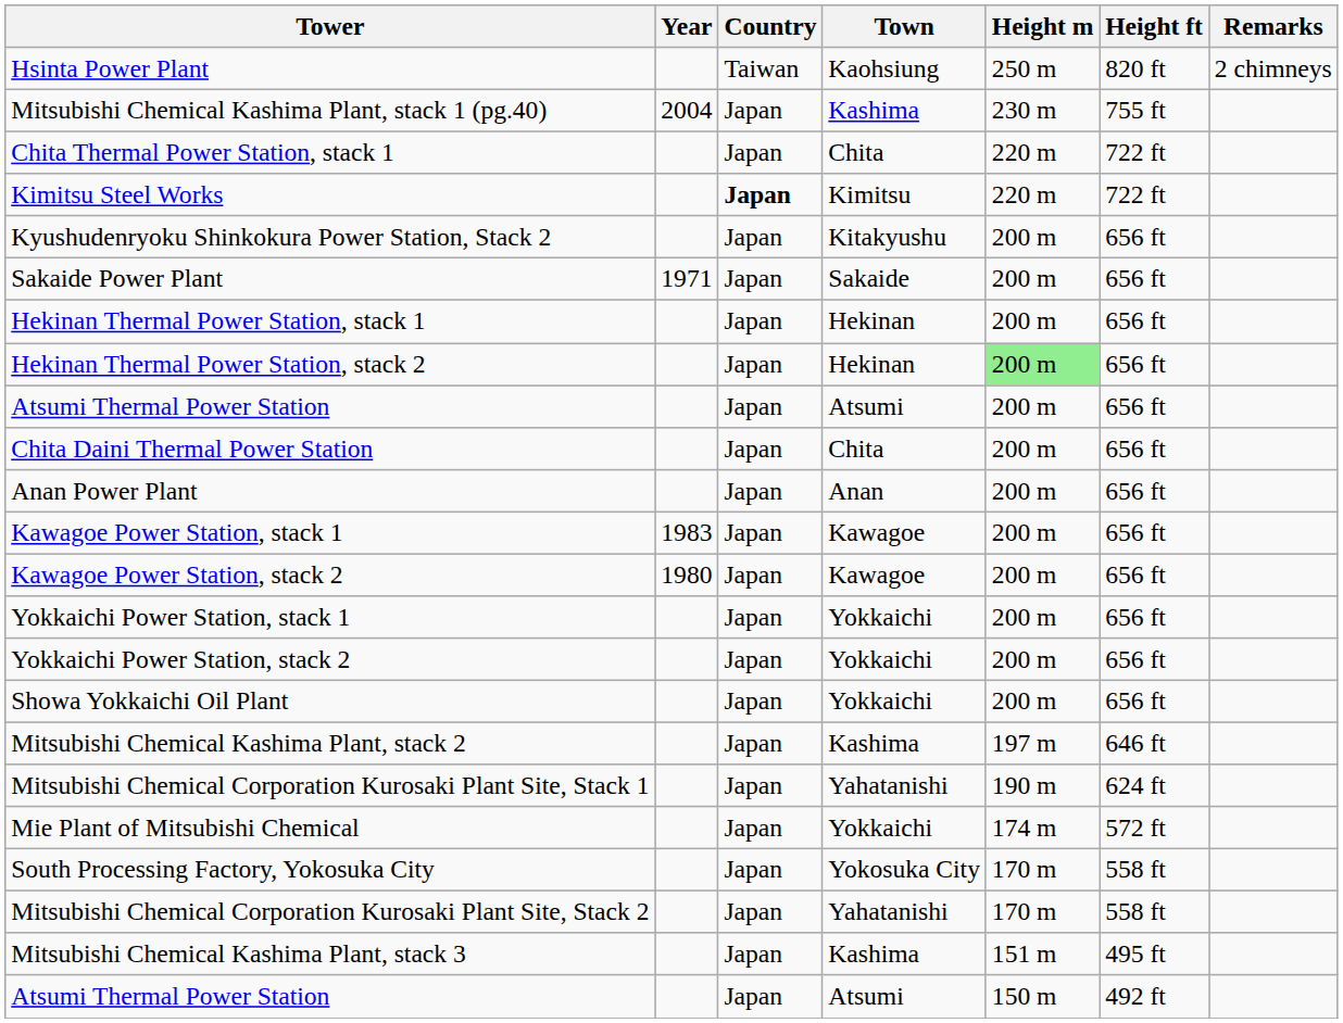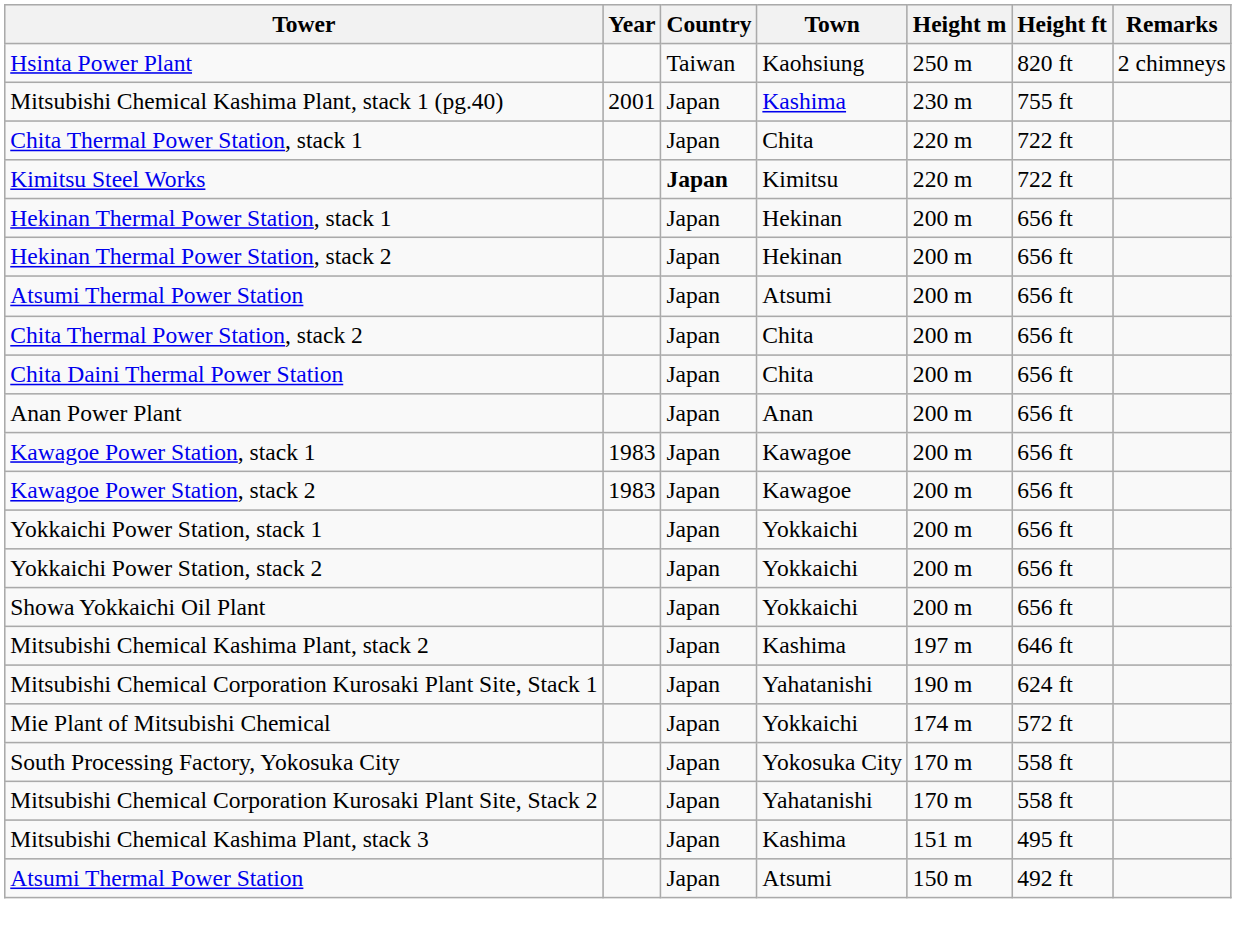 <table class="wikitable sortable" style="font-size:95%;">
 <tr>
 <th>Tower</th>
 <th>Year</th>
 <th>Country</th>
 <th>Town</th>
 <th>Height m</th>
 <th>Height ft</th>
 <th>Remarks</th>
 </tr>
 <tr>
 <td><a href='#'>Hsinta Power Plant</a></td>
 <td></td>
 <td>Taiwan</td>
 <td>Kaohsiung</td>
 <td>250 m</td>
 <td>820 ft</td>
 <td>2 chimneys</td>
 </tr>
 <tr>
 <td>Mitsubishi Chemical Kashima Plant, stack 1 (pg.40)</td>
-<td>2004</td>
+<td>2001</td>
 <td>Japan</td>
 <td><a href='#'>Kashima</a></td>
 <td>230 m</td>
 <td>755 ft</td>
 <td></td>
 </tr>
 <tr>
 <td><a href='#'>Chita Thermal Power Station</a>, stack 1</td>
 <td></td>
 <td>Japan</td>
 <td>Chita</td>
 <td>220 m</td>
 <td>722 ft</td>
 <td></td>
 </tr>
 <tr>
 <td><a href='#'>Kimitsu Steel Works</a></td>
 <td></td>
 <td><strong>Japan</strong></td>
 <td>Kimitsu</td>
 <td>220 m</td>
 <td>722 ft</td>
 <td></td>
 </tr>
 <tr>
-<td>Kyushudenryoku Shinkokura Power Station, Stack 2</td>
-<td></td>
-<td>Japan</td>
-<td>Kitakyushu</td>
-<td>200 m</td>
-<td>656 ft</td>
-<td></td>
-</tr>
-<tr>
-<td>Sakaide Power Plant</td>
-<td>1971</td>
-<td>Japan</td>
-<td>Sakaide</td>
-<td>200 m</td>
-<td>656 ft</td>
-<td></td>
-</tr>
-<tr>
 <td><a href='#'>Hekinan Thermal Power Station</a>, stack 1</td>
 <td></td>
 <td>Japan</td>
 <td>Hekinan</td>
 <td>200 m</td>
 <td>656 ft</td>
 <td></td>
 </tr>
 <tr>
 <td><a href='#'>Hekinan Thermal Power Station</a>, stack 2</td>
 <td></td>
 <td>Japan</td>
 <td>Hekinan</td>
-<td style="background: lightgreen;">200 m</td>
+<td>200 m</td>
 <td>656 ft</td>
 <td></td>
 </tr>
 <tr>
 <td><a href='#'>Atsumi Thermal Power Station</a></td>
 <td></td>
 <td>Japan</td>
 <td>Atsumi</td>
+<td>200 m</td>
+<td>656 ft</td>
+<td></td>
+</tr>
+<tr>
+<td><a href='#'>Chita Thermal Power Station</a>, stack 2</td>
+<td></td>
+<td>Japan</td>
+<td>Chita</td>
 <td>200 m</td>
 <td>656 ft</td>
 <td></td>
 </tr>
 <tr>
 <td><a href='#'>Chita Daini Thermal Power Station</a></td>
 <td></td>
 <td>Japan</td>
 <td>Chita</td>
 <td>200 m</td>
 <td>656 ft</td>
 <td></td>
 </tr>
 <tr>
 <td>Anan Power Plant</td>
 <td></td>
 <td>Japan</td>
 <td>Anan</td>
 <td>200 m</td>
 <td>656 ft</td>
 <td></td>
 </tr>
 <tr>
 <td><a href='#'>Kawagoe Power Station</a>, stack 1</td>
 <td>1983</td>
 <td>Japan</td>
 <td>Kawagoe</td>
 <td>200 m</td>
 <td>656 ft</td>
 <td></td>
 </tr>
 <tr>
 <td><a href='#'>Kawagoe Power Station</a>, stack 2</td>
-<td>1980</td>
+<td>1983</td>
 <td>Japan</td>
 <td>Kawagoe</td>
 <td>200 m</td>
 <td>656 ft</td>
 <td></td>
 </tr>
 <tr>
 <td>Yokkaichi Power Station, stack 1</td>
 <td></td>
 <td>Japan</td>
 <td>Yokkaichi</td>
 <td>200 m</td>
 <td>656 ft</td>
 <td></td>
 </tr>
 <tr>
 <td>Yokkaichi Power Station, stack 2</td>
 <td></td>
 <td>Japan</td>
 <td>Yokkaichi</td>
 <td>200 m</td>
 <td>656 ft</td>
 <td></td>
 </tr>
 <tr>
 <td>Showa Yokkaichi Oil Plant</td>
 <td></td>
 <td>Japan</td>
 <td>Yokkaichi</td>
 <td>200 m</td>
 <td>656 ft</td>
 <td></td>
 </tr>
 <tr>
 <td>Mitsubishi Chemical Kashima Plant, stack 2</td>
 <td></td>
 <td>Japan</td>
 <td>Kashima</td>
 <td>197 m</td>
 <td>646 ft</td>
 <td></td>
 </tr>
 <tr>
 <td>Mitsubishi Chemical Corporation Kurosaki Plant Site, Stack 1</td>
 <td></td>
 <td>Japan</td>
 <td>Yahatanishi</td>
 <td>190 m</td>
 <td>624 ft</td>
 <td></td>
 </tr>
 <tr>
 <td>Mie Plant of Mitsubishi Chemical</td>
 <td></td>
 <td>Japan</td>
 <td>Yokkaichi</td>
 <td>174 m</td>
 <td>572 ft</td>
 <td></td>
 </tr>
 <tr>
 <td>South Processing Factory, Yokosuka City</td>
 <td></td>
 <td>Japan</td>
 <td>Yokosuka City</td>
 <td>170 m</td>
 <td>558 ft</td>
 <td></td>
 </tr>
 <tr>
 <td>Mitsubishi Chemical Corporation Kurosaki Plant Site, Stack 2</td>
 <td></td>
 <td>Japan</td>
 <td>Yahatanishi</td>
 <td>170 m</td>
 <td>558 ft</td>
 <td></td>
 </tr>
 <tr>
 <td>Mitsubishi Chemical Kashima Plant, stack 3</td>
 <td></td>
 <td>Japan</td>
 <td>Kashima</td>
 <td>151 m</td>
 <td>495 ft</td>
 <td></td>
 </tr>
 <tr>
 <td><a href='#'>Atsumi Thermal Power Station</a></td>
 <td></td>
 <td>Japan</td>
 <td>Atsumi</td>
 <td>150 m</td>
 <td>492 ft</td>
 <td></td>
 </tr>
 </table>
